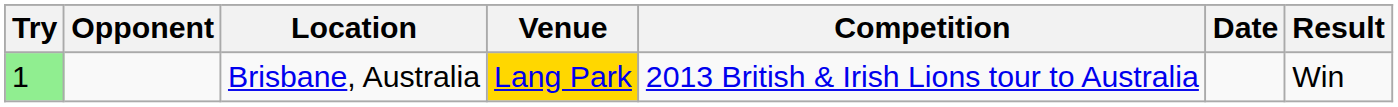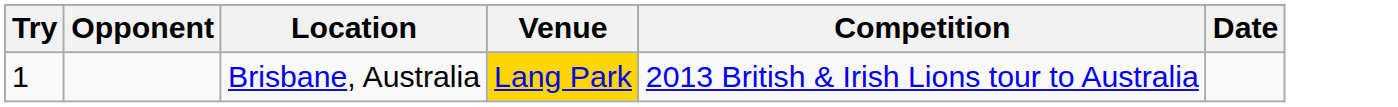 <table class="wikitable sortable">
 <tr>
 <th>Try</th>
 <th>Opponent</th>
 <th>Location</th>
 <th>Venue</th>
 <th>Competition</th>
 <th>Date</th>
-<th>Result</th>
 </tr>
 <tr>
-<td style="background: lightgreen;">1</td>
+<td>1</td>
 <td></td>
 <td><a href='#'>Brisbane</a>, Australia</td>
 <td style="background: gold;"><a href='#'>Lang Park</a></td>
 <td><a href='#'>2013 British & Irish Lions tour to Australia</a></td>
 <td></td>
-<td>Win</td>
 </tr>
 </table>
